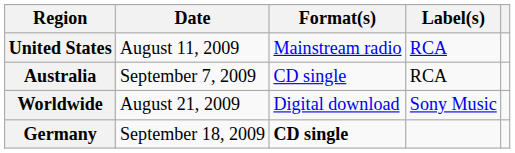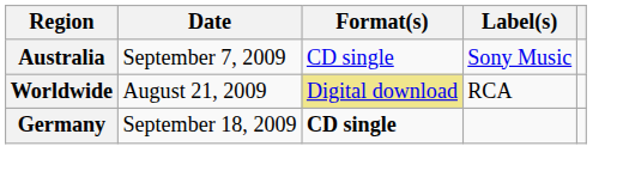 <table class="wikitable plainrowheaders">
 <tr>
 <th scope="col">Region</th>
 <th scope="col">Date</th>
 <th scope="col">Format(s)</th>
 <th scope="col">Label(s)</th>
 <th scope="col"></th>
 </tr>
 <tr>
-<th scope="row">United States</th>
-<td>August 11, 2009</td>
-<td><a href='#'>Mainstream radio</a></td>
-<td><a href='#'>RCA</a></td>
-<td style="text-align:center;"></td>
-</tr>
-<tr>
 <th scope="row">Australia</th>
 <td>September 7, 2009</td>
 <td><a href='#'>CD single</a></td>
-<td>RCA</td>
+<td><a href='#'>Sony Music</a></td>
 </tr>
 <tr>
 <th scope="row">Worldwide</th>
 <td>August 21, 2009</td>
-<td><a href='#'>Digital download</a></td>
-<td><a href='#'>Sony Music</a></td>
+<td style="background: khaki;"><a href='#'>Digital download</a></td>
+<td>RCA</td>
 <td style="text-align:center;"></td>
 </tr>
 <tr>
 <th scope="row">Germany</th>
 <td>September 18, 2009</td>
 <td><strong>CD single</strong></td>
 <td></td>
 <td style="text-align:center;"></td>
 </tr>
 </table>
